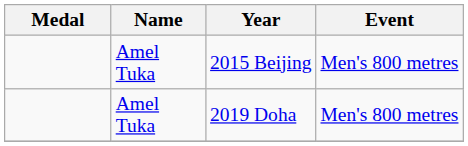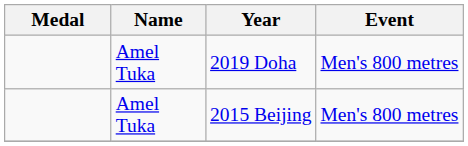 <table class="wikitable sortable">
 <tr>
 <th style="width:5em;">Medal</th>
 <th width=70>Name</th>
 <th>Year</th>
 <th>Event</th>
 </tr>
 <tr>
 <td></td>
 <td><a href='#'>Amel Tuka</a></td>
-<td><a href='#'>2015 Beijing</a></td>
+<td><a href='#'>2019 Doha</a></td>
 <td><a href='#'>Men's 800 metres</a></td>
 </tr>
 <tr>
 <td></td>
 <td><a href='#'>Amel Tuka</a></td>
-<td><a href='#'>2019 Doha</a></td>
+<td><a href='#'>2015 Beijing</a></td>
 <td><a href='#'>Men's 800 metres</a></td>
 </tr>
 <tr>
 </tr>
 </table>
